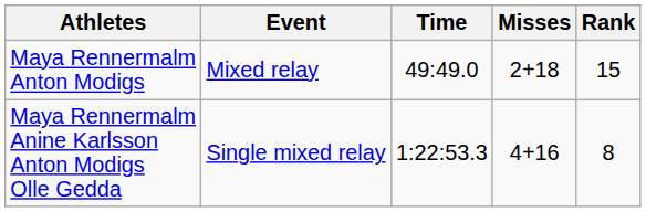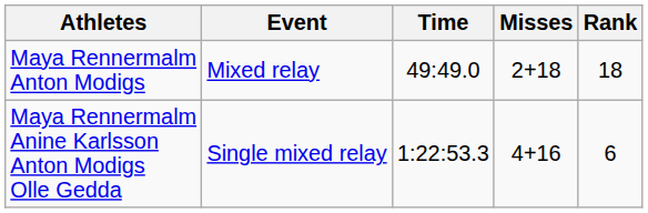 <table class="wikitable" style="font-size:90%">
 <tr>
 <th>Athletes</th>
 <th>Event</th>
 <th>Time</th>
 <th>Misses</th>
 <th>Rank</th>
 </tr>
 <tr align=center>
 <td align=left><a href='#'>Maya Rennermalm</a><br><a href='#'>Anton Modigs</a></td>
 <td align=left><a href='#'>Mixed relay</a></td>
 <td>49:49.0</td>
 <td>2+18</td>
-<td>15</td>
+<td>18</td>
 </tr>
 <tr align=center>
 <td align=left><a href='#'>Maya Rennermalm</a><br><a href='#'>Anine Karlsson</a><br><a href='#'>Anton Modigs</a><br><a href='#'>Olle Gedda</a></td>
 <td align=left><a href='#'>Single mixed relay</a></td>
 <td>1:22:53.3</td>
 <td>4+16</td>
-<td>8</td>
+<td>6</td>
 </tr>
 </table>
